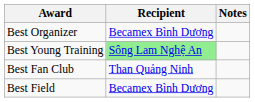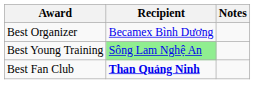 <table class="wikitable">
 <tr>
 <th>Award</th>
 <th>Recipient</th>
 <th>Notes</th>
 </tr>
 <tr>
 <td>Best Organizer</td>
 <td><a href='#'>Becamex Bình Dương</a></td>
 <td></td>
 </tr>
 <tr>
 <td>Best Young Training</td>
 <td style="background: lightgreen;"><a href='#'>Sông Lam Nghệ An</a></td>
 <td></td>
 </tr>
 <tr>
 <td>Best Fan Club</td>
-<td><a href='#'>Than Quảng Ninh</a></td>
-<td></td>
-</tr>
-<tr>
-<td>Best Field</td>
-<td><a href='#'>Becamex Bình Dương</a></td>
+<td><strong><a href='#'>Than Quảng Ninh</a></strong></td>
 <td></td>
 </tr>
 </table>
